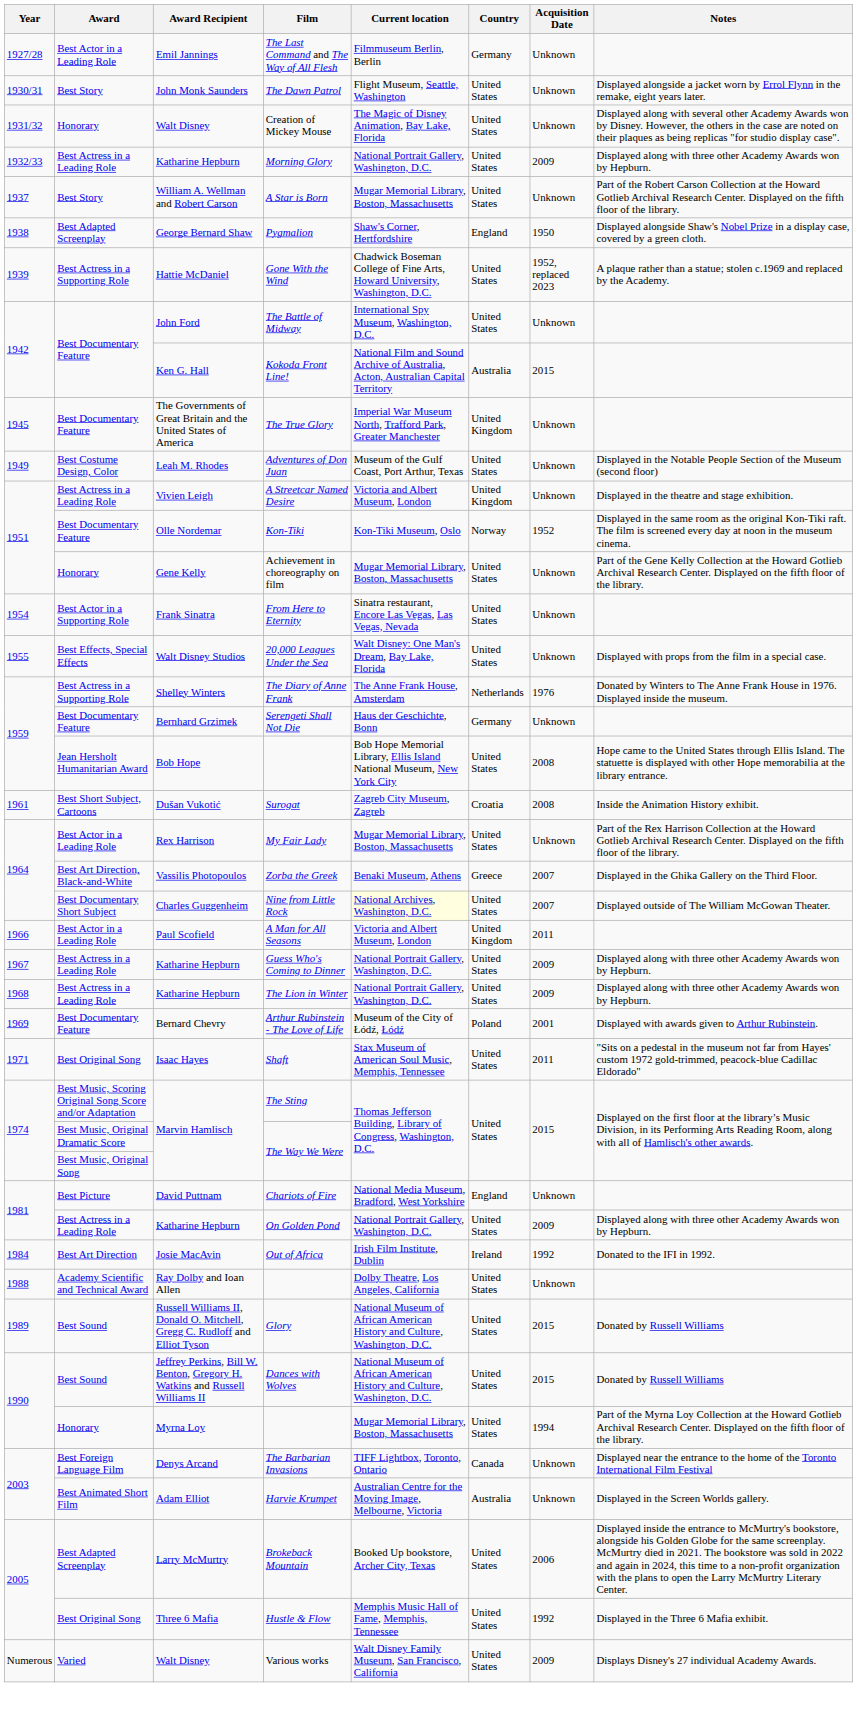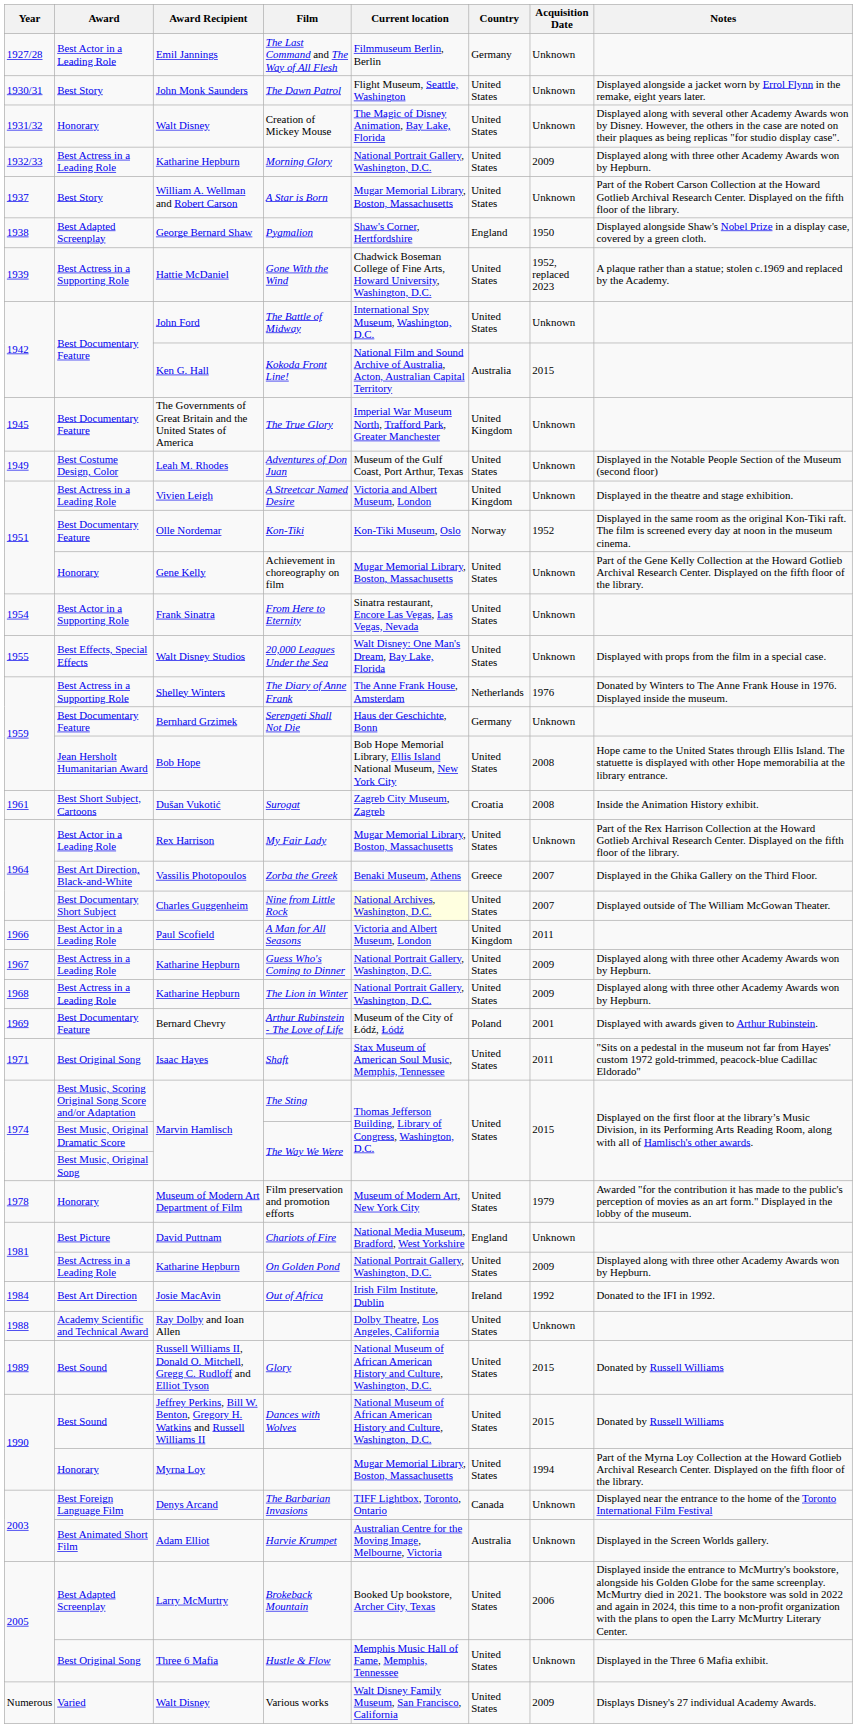 <table class="wikitable">
 <tr>
 <th>Year</th>
 <th>Award</th>
 <th>Award Recipient</th>
 <th>Film</th>
 <th>Current location</th>
 <th>Country</th>
 <th>Acquisition Date</th>
 <th>Notes</th>
 </tr>
 <tr>
 <td><a href='#'>1927/28</a></td>
 <td><a href='#'>Best Actor in a Leading Role</a></td>
 <td><a href='#'>Emil Jannings</a></td>
 <td><em><a href='#'>The Last Command</a></em> and <em><a href='#'>The Way of All Flesh</a></em></td>
 <td><a href='#'>Filmmuseum Berlin</a>, Berlin</td>
 <td>Germany</td>
 <td>Unknown</td>
 <td></td>
 </tr>
 <tr>
 <td><a href='#'>1930/31</a></td>
 <td><a href='#'>Best Story</a></td>
 <td><a href='#'>John Monk Saunders</a></td>
 <td><em><a href='#'>The Dawn Patrol</a></em></td>
 <td>Flight Museum, <a href='#'>Seattle, Washington</a></td>
 <td>United States</td>
 <td>Unknown</td>
 <td>Displayed alongside a jacket worn by <a href='#'>Errol Flynn</a> in the remake, eight years later.</td>
 </tr>
 <tr>
 <td><a href='#'>1931/32</a></td>
 <td><a href='#'>Honorary</a></td>
 <td><a href='#'>Walt Disney</a></td>
 <td>Creation of Mickey Mouse</td>
 <td><a href='#'>The Magic of Disney Animation</a>, <a href='#'>Bay Lake, Florida</a></td>
 <td>United States</td>
 <td>Unknown</td>
 <td>Displayed along with several other Academy Awards won by Disney. However, the others in the case are noted on their plaques as being replicas "for studio display case".</td>
 </tr>
 <tr>
 <td><a href='#'>1932/33</a></td>
 <td><a href='#'>Best Actress in a Leading Role</a></td>
 <td><a href='#'>Katharine Hepburn</a></td>
 <td><em><a href='#'>Morning Glory</a></em></td>
 <td><a href='#'>National Portrait Gallery</a>, <a href='#'>Washington, D.C.</a></td>
 <td>United States</td>
 <td>2009</td>
 <td>Displayed along with three other Academy Awards won by Hepburn.</td>
 </tr>
 <tr>
 <td><a href='#'>1937</a></td>
 <td><a href='#'>Best Story</a></td>
 <td><a href='#'>William A. Wellman</a> and <a href='#'>Robert Carson</a></td>
 <td><em><a href='#'>A Star is Born</a></em></td>
 <td><a href='#'>Mugar Memorial Library</a>, <a href='#'>Boston, Massachusetts</a></td>
 <td>United States</td>
 <td>Unknown</td>
 <td>Part of the Robert Carson Collection at the Howard Gotlieb Archival Research Center. Displayed on the fifth floor of the library.</td>
 </tr>
 <tr>
 <td><a href='#'>1938</a></td>
 <td><a href='#'>Best Adapted Screenplay</a></td>
 <td><a href='#'>George Bernard Shaw</a></td>
 <td><em><a href='#'>Pygmalion</a></em></td>
 <td><a href='#'>Shaw's Corner</a>, <a href='#'>Hertfordshire</a></td>
 <td>England</td>
 <td>1950</td>
 <td>Displayed alongside Shaw's <a href='#'>Nobel Prize</a> in a display case, covered by a green cloth.</td>
 </tr>
 <tr>
 <td><a href='#'>1939</a></td>
 <td><a href='#'>Best Actress in a Supporting Role</a></td>
 <td><a href='#'>Hattie McDaniel</a></td>
 <td><em><a href='#'>Gone With the Wind</a></em></td>
 <td>Chadwick Boseman College of Fine Arts, <a href='#'>Howard University</a>, <a href='#'>Washington, D.C.</a></td>
 <td>United States</td>
 <td>1952, replaced 2023</td>
 <td>A plaque rather than a statue; stolen c.1969 and replaced by the Academy.</td>
 </tr>
 <tr>
 <td rowspan=2><a href='#'>1942</a></td>
 <td rowspan=2><a href='#'>Best Documentary Feature</a></td>
 <td><a href='#'>John Ford</a></td>
 <td><em><a href='#'>The Battle of Midway</a></em></td>
 <td><a href='#'>International Spy Museum</a>, <a href='#'>Washington, D.C.</a></td>
 <td>United States</td>
 <td>Unknown</td>
 <td></td>
 </tr>
 <tr>
 <td><a href='#'>Ken G. Hall</a></td>
 <td><em><a href='#'>Kokoda Front Line!</a></em></td>
 <td><a href='#'>National Film and Sound Archive of Australia</a>, <a href='#'>Acton, Australian Capital Territory</a></td>
 <td>Australia</td>
 <td>2015</td>
 <td></td>
 </tr>
 <tr>
 <td><a href='#'>1945</a></td>
 <td><a href='#'>Best Documentary Feature</a></td>
 <td>The Governments of Great Britain and the United States of America</td>
 <td><em><a href='#'>The True Glory</a></em></td>
 <td><a href='#'>Imperial War Museum North</a>, <a href='#'>Trafford Park</a>, <a href='#'>Greater Manchester</a></td>
 <td>United Kingdom</td>
 <td>Unknown</td>
 <td></td>
 </tr>
 <tr>
 <td><a href='#'>1949</a></td>
 <td><a href='#'>Best Costume Design, Color</a></td>
 <td><a href='#'>Leah M. Rhodes</a></td>
 <td><em><a href='#'>Adventures of Don Juan</a></em></td>
 <td>Museum of the Gulf Coast, Port Arthur, Texas</td>
 <td>United States</td>
 <td>Unknown</td>
 <td>Displayed in the Notable People Section of the Museum (second floor)</td>
 </tr>
 <tr>
 <td rowspan=3><a href='#'>1951</a></td>
 <td><a href='#'>Best Actress in a Leading Role</a></td>
 <td><a href='#'>Vivien Leigh</a></td>
 <td><em><a href='#'>A Streetcar Named Desire</a></em></td>
 <td><a href='#'>Victoria and Albert Museum</a>, <a href='#'>London</a></td>
 <td>United Kingdom</td>
 <td>Unknown</td>
 <td>Displayed in the theatre and stage exhibition.</td>
 </tr>
 <tr>
 <td><a href='#'>Best Documentary Feature</a></td>
 <td><a href='#'>Olle Nordemar</a></td>
 <td><em><a href='#'>Kon-Tiki</a></em></td>
 <td><a href='#'>Kon-Tiki Museum</a>, <a href='#'>Oslo</a></td>
 <td>Norway</td>
 <td>1952</td>
 <td>Displayed in the same room as the original Kon-Tiki raft. The film is screened every day at noon in the museum cinema.</td>
 </tr>
 <tr>
 <td><a href='#'>Honorary</a></td>
 <td><a href='#'>Gene Kelly</a></td>
 <td>Achievement in choreography on film</td>
 <td><a href='#'>Mugar Memorial Library</a>, <a href='#'>Boston, Massachusetts</a></td>
 <td>United States</td>
 <td>Unknown</td>
 <td>Part of the Gene Kelly Collection at the Howard Gotlieb Archival Research Center. Displayed on the fifth floor of the library.</td>
 </tr>
 <tr>
 <td><a href='#'>1954</a></td>
 <td><a href='#'>Best Actor in a Supporting Role</a></td>
 <td><a href='#'>Frank Sinatra</a></td>
 <td><em><a href='#'>From Here to Eternity</a></em></td>
 <td>Sinatra restaurant, <a href='#'>Encore Las Vegas</a>, <a href='#'>Las Vegas, Nevada</a></td>
 <td>United States</td>
 <td>Unknown</td>
 <td></td>
 </tr>
 <tr>
 <td><a href='#'>1955</a></td>
 <td><a href='#'>Best Effects, Special Effects</a></td>
 <td><a href='#'>Walt Disney Studios</a></td>
 <td><em><a href='#'>20,000 Leagues Under the Sea</a></em></td>
 <td><a href='#'>Walt Disney: One Man's Dream</a>, <a href='#'>Bay Lake, Florida</a></td>
 <td>United States</td>
 <td>Unknown</td>
 <td>Displayed with props from the film in a special case.</td>
 </tr>
 <tr>
 <td rowspan=3><a href='#'>1959</a></td>
 <td><a href='#'>Best Actress in a Supporting Role</a></td>
 <td><a href='#'>Shelley Winters</a></td>
 <td><em><a href='#'>The Diary of Anne Frank</a></em></td>
 <td><a href='#'>The Anne Frank House</a>, <a href='#'>Amsterdam</a></td>
 <td>Netherlands</td>
 <td>1976</td>
 <td>Donated by Winters to The Anne Frank House in 1976. Displayed inside the museum.</td>
 </tr>
 <tr>
 <td><a href='#'>Best Documentary Feature</a></td>
 <td><a href='#'>Bernhard Grzimek</a></td>
 <td><em><a href='#'>Serengeti Shall Not Die</a></em></td>
 <td><a href='#'>Haus der Geschichte</a>, <a href='#'>Bonn</a></td>
 <td>Germany</td>
 <td>Unknown</td>
 <td></td>
 </tr>
 <tr>
 <td><a href='#'>Jean Hersholt Humanitarian Award</a></td>
 <td><a href='#'>Bob Hope</a></td>
 <td></td>
 <td>Bob Hope Memorial Library, <a href='#'>Ellis Island</a> National Museum, <a href='#'>New York City</a></td>
 <td>United States</td>
 <td>2008</td>
 <td>Hope came to the United States through Ellis Island. The statuette is displayed with other Hope memorabilia at the library entrance.</td>
 </tr>
 <tr>
 <td><a href='#'>1961</a></td>
 <td><a href='#'>Best Short Subject, Cartoons</a></td>
 <td><a href='#'>Dušan Vukotić</a></td>
 <td><em><a href='#'>Surogat</a></em></td>
 <td><a href='#'>Zagreb City Museum</a>, <a href='#'>Zagreb</a></td>
 <td>Croatia</td>
 <td>2008</td>
 <td>Inside the Animation History exhibit.</td>
 </tr>
 <tr>
 <td rowspan=3><a href='#'>1964</a></td>
 <td><a href='#'>Best Actor in a Leading Role</a></td>
 <td><a href='#'>Rex Harrison</a></td>
 <td><em><a href='#'>My Fair Lady</a></em></td>
 <td><a href='#'>Mugar Memorial Library</a>, <a href='#'>Boston, Massachusetts</a></td>
 <td>United States</td>
 <td>Unknown</td>
 <td>Part of the Rex Harrison Collection at the Howard Gotlieb Archival Research Center. Displayed on the fifth floor of the library.</td>
 </tr>
 <tr>
 <td><a href='#'>Best Art Direction, Black-and-White</a></td>
 <td><a href='#'>Vassilis Photopoulos</a></td>
 <td><em><a href='#'>Zorba the Greek</a></em></td>
 <td><a href='#'>Benaki Museum</a>, <a href='#'>Athens</a></td>
 <td>Greece</td>
 <td>2007</td>
 <td>Displayed in the Ghika Gallery on the Third Floor.</td>
 </tr>
 <tr>
 <td><a href='#'>Best Documentary Short Subject</a></td>
 <td><a href='#'>Charles Guggenheim</a></td>
 <td><em><a href='#'>Nine from Little Rock</a></em></td>
 <td style="background: lightyellow;"><a href='#'>National Archives</a>, <a href='#'>Washington, D.C.</a></td>
 <td>United States</td>
 <td>2007</td>
 <td>Displayed outside of The William McGowan Theater.</td>
 </tr>
 <tr>
 <td><a href='#'>1966</a></td>
 <td><a href='#'>Best Actor in a Leading Role</a></td>
 <td><a href='#'>Paul Scofield</a></td>
 <td><em><a href='#'>A Man for All Seasons</a></em></td>
 <td><a href='#'>Victoria and Albert Museum</a>, <a href='#'>London</a></td>
 <td>United Kingdom</td>
 <td>2011</td>
 <td></td>
 </tr>
 <tr>
 <td><a href='#'>1967</a></td>
 <td><a href='#'>Best Actress in a Leading Role</a></td>
 <td><a href='#'>Katharine Hepburn</a></td>
 <td><em><a href='#'>Guess Who's Coming to Dinner</a></em></td>
 <td><a href='#'>National Portrait Gallery</a>, <a href='#'>Washington, D.C.</a></td>
 <td>United States</td>
 <td>2009</td>
 <td>Displayed along with three other Academy Awards won by Hepburn.</td>
 </tr>
 <tr>
 <td><a href='#'>1968</a></td>
 <td><a href='#'>Best Actress in a Leading Role</a></td>
 <td><a href='#'>Katharine Hepburn</a></td>
 <td><em><a href='#'>The Lion in Winter</a></em></td>
 <td><a href='#'>National Portrait Gallery</a>, <a href='#'>Washington, D.C.</a></td>
 <td>United States</td>
 <td>2009</td>
 <td>Displayed along with three other Academy Awards won by Hepburn.</td>
 </tr>
 <tr>
 <td><a href='#'>1969</a></td>
 <td><a href='#'>Best Documentary Feature</a></td>
 <td>Bernard Chevry</td>
 <td><em><a href='#'>Arthur Rubinstein - The Love of Life</a></em></td>
 <td>Museum of the City of Łódź, <a href='#'>Łódź</a></td>
 <td>Poland</td>
 <td>2001</td>
 <td>Displayed with awards given to <a href='#'>Arthur Rubinstein</a>.</td>
 </tr>
 <tr>
 <td><a href='#'>1971</a></td>
 <td><a href='#'>Best Original Song</a></td>
 <td><a href='#'>Isaac Hayes</a></td>
 <td><em><a href='#'>Shaft</a></em></td>
 <td><a href='#'>Stax Museum of American Soul Music</a>, <a href='#'>Memphis, Tennessee</a></td>
 <td>United States</td>
 <td>2011</td>
 <td>"Sits on a pedestal in the museum not far from Hayes' custom 1972 gold-trimmed, peacock-blue Cadillac Eldorado"</td>
 </tr>
 <tr>
 <td rowspan=3><a href='#'>1974</a></td>
 <td><a href='#'>Best Music, Scoring Original Song Score and/or Adaptation</a></td>
 <td rowspan=3><a href='#'>Marvin Hamlisch</a></td>
 <td><em><a href='#'>The Sting</a></em></td>
 <td rowspan=3><a href='#'>Thomas Jefferson Building</a>, <a href='#'>Library of Congress</a>, <a href='#'>Washington, D.C.</a></td>
 <td rowspan=3>United States</td>
 <td rowspan=3>2015</td>
 <td rowspan=3>Displayed on the first floor at the library’s Music Division, in its Performing Arts Reading Room, along with all of <a href='#'>Hamlisch's other awards</a>.</td>
 </tr>
 <tr>
 <td><a href='#'>Best Music, Original Dramatic Score</a></td>
 <td rowspan=2><em><a href='#'>The Way We Were</a></em></td>
 </tr>
 <tr>
 <td><a href='#'>Best Music, Original Song</a></td>
 </tr>
 <tr>
+<td><a href='#'>1978</a></td>
+<td><a href='#'>Honorary</a></td>
+<td><a href='#'>Museum of Modern Art Department of Film</a></td>
+<td>Film preservation and promotion efforts</td>
+<td><a href='#'>Museum of Modern Art</a>, <a href='#'>New York City</a></td>
+<td>United States</td>
+<td>1979</td>
+<td>Awarded "for the contribution it has made to the public's perception of movies as an art form." Displayed in the lobby of the museum.</td>
+</tr>
+<tr>
 <td rowspan=2><a href='#'>1981</a></td>
 <td><a href='#'>Best Picture</a></td>
 <td><a href='#'>David Puttnam</a></td>
 <td><em><a href='#'>Chariots of Fire</a></em></td>
 <td><a href='#'>National Media Museum</a>, <a href='#'>Bradford</a>, <a href='#'>West Yorkshire</a></td>
 <td>England</td>
 <td>Unknown</td>
 <td></td>
 </tr>
 <tr>
 <td><a href='#'>Best Actress in a Leading Role</a></td>
 <td><a href='#'>Katharine Hepburn</a></td>
 <td><em><a href='#'>On Golden Pond</a></em></td>
 <td><a href='#'>National Portrait Gallery</a>, <a href='#'>Washington, D.C.</a></td>
 <td>United States</td>
 <td>2009</td>
 <td>Displayed along with three other Academy Awards won by Hepburn.</td>
 </tr>
 <tr>
 <td><a href='#'>1984</a></td>
 <td><a href='#'>Best Art Direction</a></td>
 <td><a href='#'>Josie MacAvin</a></td>
 <td><em><a href='#'>Out of Africa</a></em></td>
 <td><a href='#'>Irish Film Institute</a>, <a href='#'>Dublin</a></td>
 <td>Ireland</td>
 <td>1992</td>
 <td>Donated to the IFI in 1992.</td>
 </tr>
 <tr>
 <td><a href='#'>1988</a></td>
 <td><a href='#'>Academy Scientific and Technical Award</a></td>
 <td><a href='#'>Ray Dolby</a> and Ioan Allen</td>
 <td></td>
 <td><a href='#'>Dolby Theatre</a>, <a href='#'>Los Angeles, California</a></td>
 <td>United States</td>
 <td>Unknown</td>
 <td></td>
 </tr>
 <tr>
 <td><a href='#'>1989</a></td>
 <td><a href='#'>Best Sound</a></td>
 <td><a href='#'>Russell Williams II</a>, <a href='#'>Donald O. Mitchell</a>, <a href='#'>Gregg C. Rudloff</a> and <a href='#'>Elliot Tyson</a></td>
 <td><em><a href='#'>Glory</a></em></td>
 <td><a href='#'>National Museum of African American History and Culture</a>, <a href='#'>Washington, D.C.</a></td>
 <td>United States</td>
 <td>2015</td>
 <td>Donated by <a href='#'>Russell Williams</a></td>
 </tr>
 <tr>
 <td rowspan=2><a href='#'>1990</a></td>
 <td><a href='#'>Best Sound</a></td>
 <td><a href='#'>Jeffrey Perkins</a>, <a href='#'>Bill W. Benton</a>, <a href='#'>Gregory H. Watkins</a> and <a href='#'>Russell Williams II</a></td>
 <td><em><a href='#'>Dances with Wolves</a></em></td>
 <td><a href='#'>National Museum of African American History and Culture</a>, <a href='#'>Washington, D.C.</a></td>
 <td>United States</td>
 <td>2015</td>
 <td>Donated by <a href='#'>Russell Williams</a></td>
 </tr>
 <tr>
 <td><a href='#'>Honorary</a></td>
 <td><a href='#'>Myrna Loy</a></td>
 <td></td>
 <td><a href='#'>Mugar Memorial Library</a>, <a href='#'>Boston, Massachusetts</a></td>
 <td>United States</td>
 <td>1994</td>
 <td>Part of the Myrna Loy Collection at the Howard Gotlieb Archival Research Center. Displayed on the fifth floor of the library.</td>
 </tr>
 <tr>
 <td rowspan=2><a href='#'>2003</a></td>
 <td><a href='#'>Best Foreign Language Film</a></td>
 <td><a href='#'>Denys Arcand</a></td>
 <td><em><a href='#'>The Barbarian Invasions</a></em></td>
 <td><a href='#'>TIFF Lightbox</a>, <a href='#'>Toronto</a>, <a href='#'>Ontario</a></td>
 <td>Canada</td>
 <td>Unknown</td>
 <td>Displayed near the entrance to the home of the <a href='#'>Toronto International Film Festival</a></td>
 </tr>
 <tr>
 <td><a href='#'>Best Animated Short Film</a></td>
 <td><a href='#'>Adam Elliot</a></td>
 <td><em><a href='#'>Harvie Krumpet</a></em></td>
 <td><a href='#'>Australian Centre for the Moving Image</a>, <a href='#'>Melbourne</a>, <a href='#'>Victoria</a></td>
 <td>Australia</td>
 <td>Unknown</td>
 <td>Displayed in the Screen Worlds gallery.</td>
 </tr>
 <tr>
 <td rowspan=2><a href='#'>2005</a></td>
 <td><a href='#'>Best Adapted Screenplay</a></td>
 <td><a href='#'>Larry McMurtry</a></td>
 <td><em><a href='#'>Brokeback Mountain</a></em></td>
 <td>Booked Up bookstore, <a href='#'>Archer City, Texas</a></td>
 <td>United States</td>
 <td>2006</td>
 <td>Displayed inside the entrance to McMurtry's bookstore, alongside his Golden Globe for the same screenplay.  McMurtry died in 2021.  The bookstore was sold in 2022 and again in 2024, this time to a non-profit organization with the plans to open the Larry McMurtry Literary Center.</td>
 </tr>
 <tr>
 <td><a href='#'>Best Original Song</a></td>
 <td><a href='#'>Three 6 Mafia</a></td>
 <td><em><a href='#'>Hustle & Flow</a></em></td>
 <td><a href='#'>Memphis Music Hall of Fame</a>, <a href='#'>Memphis, Tennessee</a></td>
 <td>United States</td>
-<td>1992</td>
+<td>Unknown</td>
 <td>Displayed in the Three 6 Mafia exhibit.</td>
 </tr>
 <tr>
 <td>Numerous</td>
 <td><a href='#'>Varied</a></td>
 <td><a href='#'>Walt Disney</a></td>
 <td>Various works</td>
 <td><a href='#'>Walt Disney Family Museum</a>, <a href='#'>San Francisco</a>, <a href='#'>California</a></td>
 <td>United States</td>
 <td>2009</td>
 <td>Displays Disney's 27 individual Academy Awards.</td>
 </tr>
 </table>
